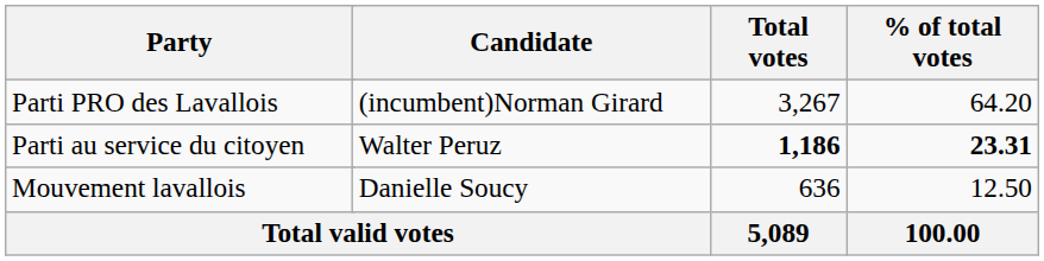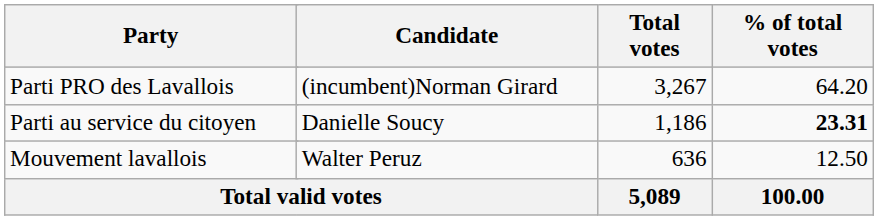 <table style="width:600px;" class="wikitable">
 <tr style="background-color:#E9E9E9">
 <th colspan="2" style="width: 200px">Party</th>
 <th colspan="1" style="width: 200px">Candidate</th>
 <th align="right">Total votes</th>
 <th align="right">% of total votes</th>
 </tr>
 <tr>
 <td colspan="2" align="left">Parti PRO des Lavallois</td>
 <td align="left">(incumbent)Norman Girard</td>
 <td align="right">3,267</td>
 <td align="right">64.20</td>
 </tr>
 <tr>
 <td colspan="2" align="left">Parti au service du citoyen</td>
-<td align="left">Walter Peruz</td>
-<td align="right"><strong>1,186</strong></td>
+<td align="left">Danielle Soucy</td>
+<td align="right">1,186</td>
 <td align="right"><strong>23.31</strong></td>
 </tr>
 <tr>
 <td colspan="2" align="left">Mouvement lavallois</td>
-<td align="left">Danielle Soucy</td>
+<td align="left">Walter Peruz</td>
 <td align="right">636</td>
 <td align="right">12.50</td>
 </tr>
 <tr bgcolor="#EEEEEE">
 <th colspan="3"  align="left">Total valid votes</th>
 <th align="right">5,089</th>
 <th align="right">100.00</th>
 </tr>
 </table>
